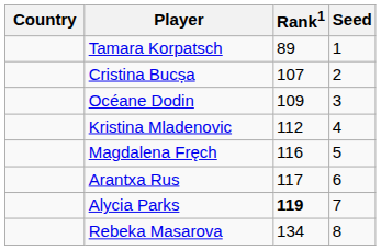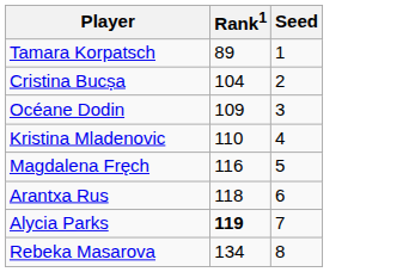 <table class="sortable wikitable">
 <tr>
-<th width="70">Country</th>
 <th width="175">Player</th>
 <th>Rank<sup>1</sup></th>
 <th>Seed</th>
 </tr>
 <tr>
-<td></td>
 <td><a href='#'>Tamara Korpatsch</a></td>
 <td>89</td>
 <td>1</td>
 </tr>
 <tr>
-<td></td>
 <td><a href='#'>Cristina Bucșa</a></td>
-<td>107</td>
+<td>104</td>
 <td>2</td>
 </tr>
 <tr>
-<td></td>
 <td><a href='#'>Océane Dodin</a></td>
 <td>109</td>
 <td>3</td>
 </tr>
 <tr>
-<td></td>
 <td><a href='#'>Kristina Mladenovic</a></td>
-<td>112</td>
+<td>110</td>
 <td>4</td>
 </tr>
 <tr>
-<td></td>
 <td><a href='#'>Magdalena Fręch</a></td>
 <td>116</td>
 <td>5</td>
 </tr>
 <tr>
-<td></td>
 <td><a href='#'>Arantxa Rus</a></td>
-<td>117</td>
+<td>118</td>
 <td>6</td>
 </tr>
 <tr>
-<td></td>
 <td><a href='#'>Alycia Parks</a></td>
 <td><strong>119</strong></td>
 <td>7</td>
 </tr>
 <tr>
-<td></td>
 <td><a href='#'>Rebeka Masarova</a></td>
 <td>134</td>
 <td>8</td>
 </tr>
 </table>
